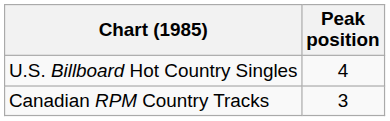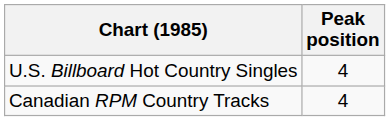 <table class="wikitable sortable">
 <tr>
 <th>Chart (1985)</th>
 <th>Peak<br>position</th>
 </tr>
 <tr>
 <td align="left">U.S. <em>Billboard</em> Hot Country Singles</td>
 <td align="center">4</td>
 </tr>
 <tr>
 <td align="left">Canadian <em>RPM</em> Country Tracks</td>
-<td align="center">3</td>
+<td align="center">4</td>
 </tr>
 </table>
